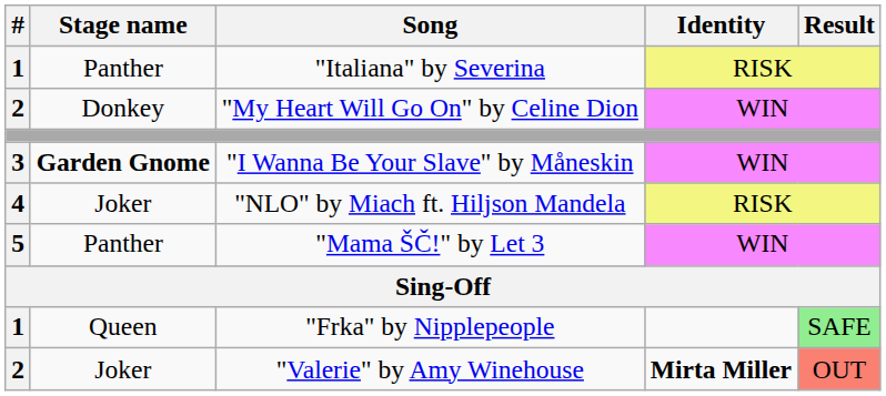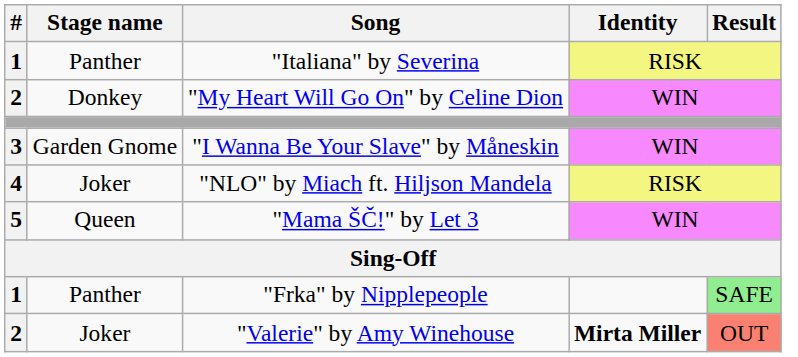 <table class="wikitable plainrowheaders" style="text-align: center;">
 <tr>
 <th>#</th>
 <th>Stage name</th>
 <th>Song</th>
 <th>Identity</th>
 <th>Result</th>
 </tr>
 <tr>
 <th>1</th>
 <td>Panther</td>
 <td>"Italiana" by <a href='#'>Severina</a></td>
 <td colspan="2" bgcolor="F3F781">RISK</td>
 </tr>
 <tr>
 <th>2</th>
 <td>Donkey</td>
 <td>"<a href='#'>My Heart Will Go On</a>" by <a href='#'>Celine Dion</a></td>
 <td colspan="2" bgcolor="F888FD">WIN</td>
 </tr>
 <tr>
 <th colspan="5" style="background:darkgrey"></th>
 </tr>
 <tr>
 <th>3</th>
-<td><strong>Garden Gnome</strong></td>
+<td>Garden Gnome</td>
 <td>"<a href='#'>I Wanna Be Your Slave</a>" by <a href='#'>Måneskin</a></td>
 <td colspan="2" bgcolor="F888FD">WIN</td>
 </tr>
 <tr>
 <th>4</th>
 <td>Joker</td>
 <td>"NLO" by <a href='#'>Miach</a> ft. <a href='#'>Hiljson Mandela</a></td>
 <td colspan="2" bgcolor="F3F781">RISK</td>
 </tr>
 <tr>
 <th>5</th>
-<td>Panther</td>
+<td>Queen</td>
 <td>"<a href='#'>Mama ŠČ!</a>" by <a href='#'>Let 3</a></td>
 <td colspan="2" bgcolor="F888FD">WIN</td>
 </tr>
 <tr>
 <th colspan="5">Sing-Off</th>
 </tr>
 <tr>
 <th>1</th>
-<td>Queen</td>
+<td>Panther</td>
 <td>"Frka" by <a href='#'>Nipplepeople</a></td>
 <td></td>
 <td bgcolor="lightgreen">SAFE</td>
 </tr>
 <tr>
 <th>2</th>
 <td>Joker</td>
 <td>"<a href='#'>Valerie</a>" by <a href='#'>Amy Winehouse</a></td>
 <td><strong>Mirta Miller</strong></td>
 <td bgcolor="salmon">OUT</td>
 </tr>
 </table>
